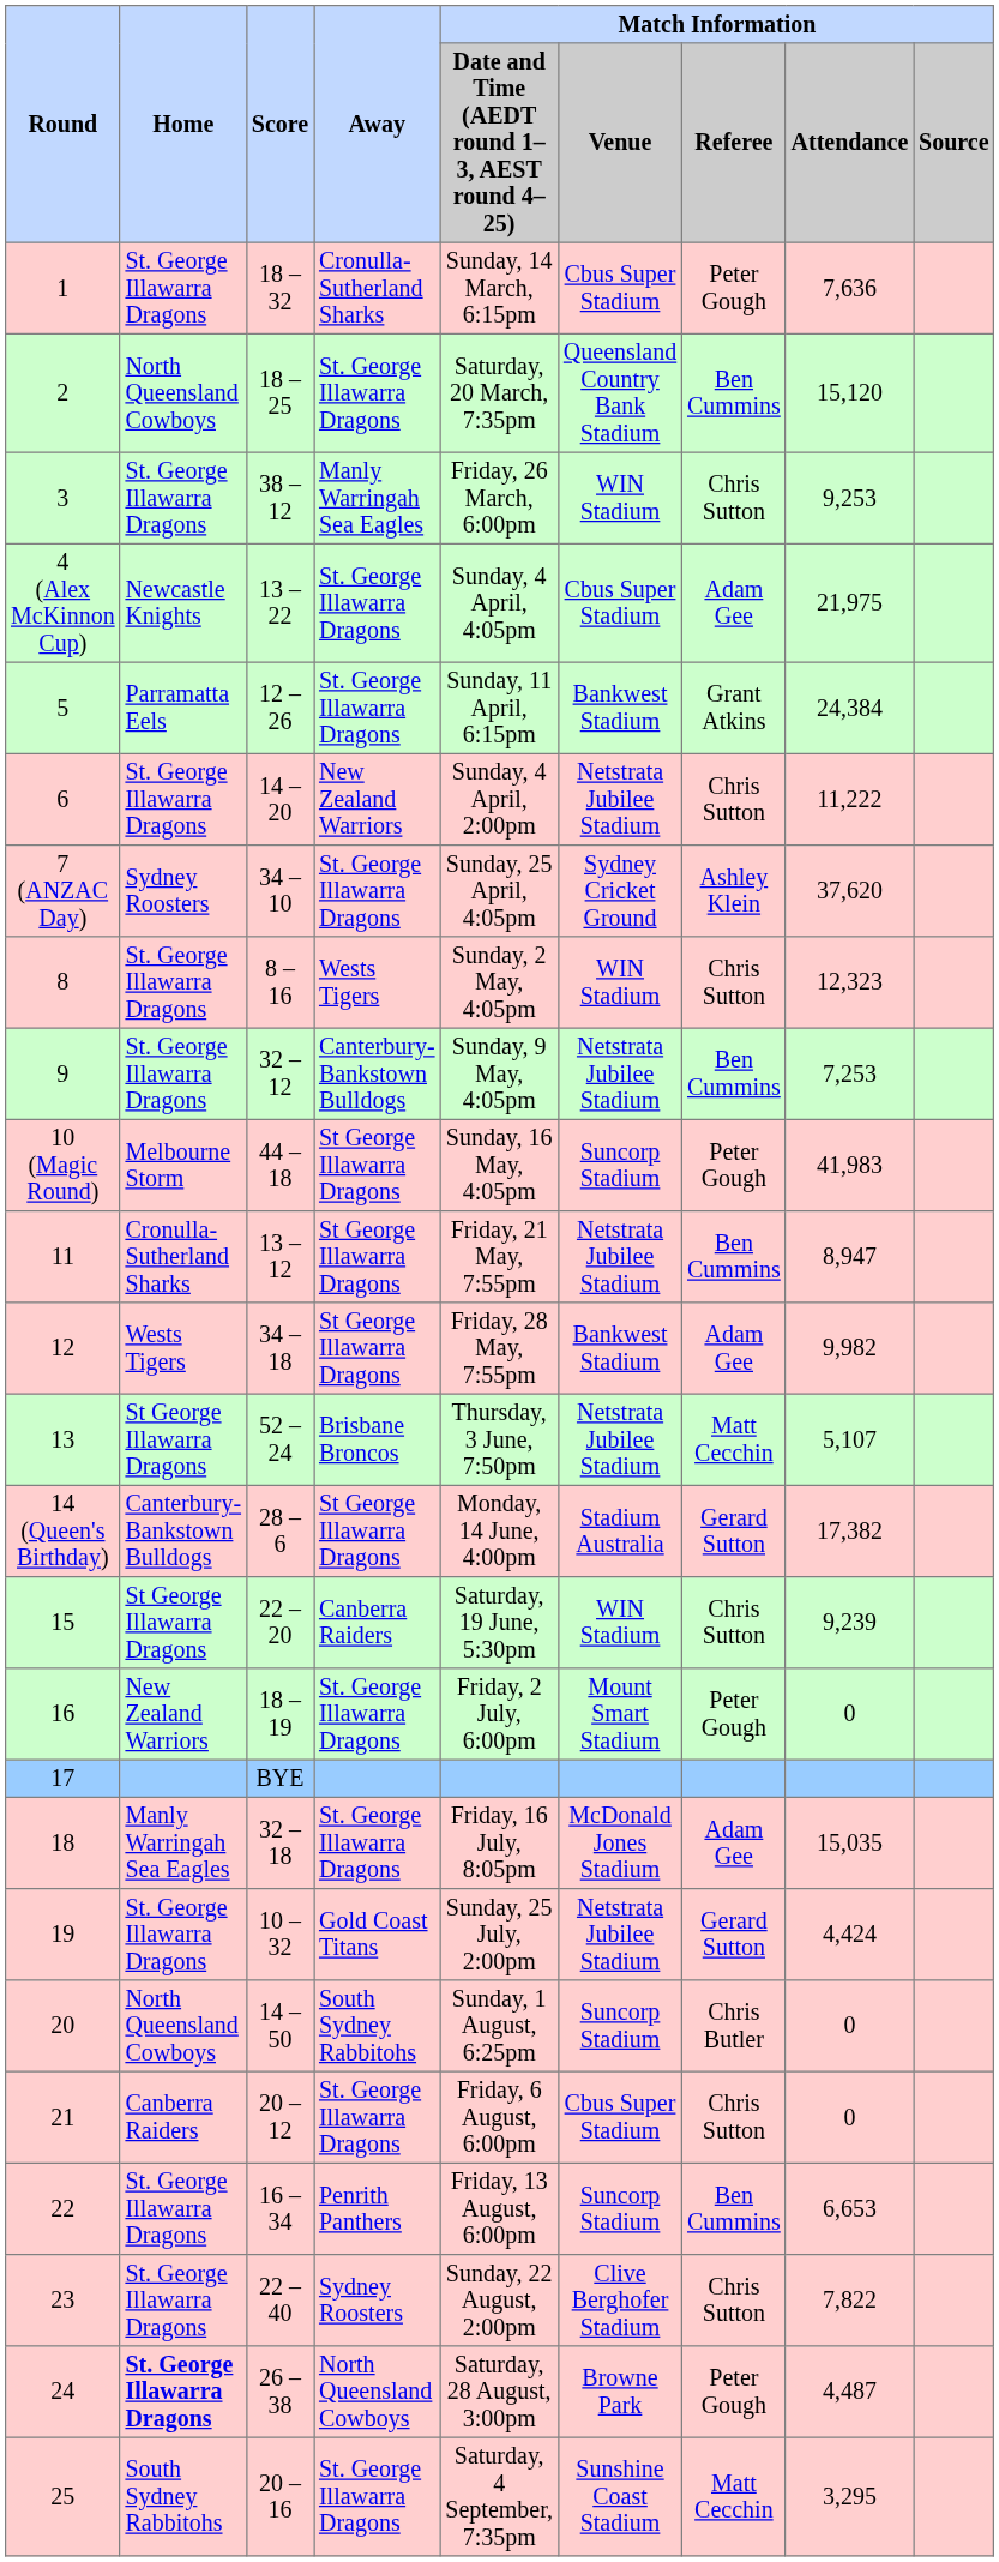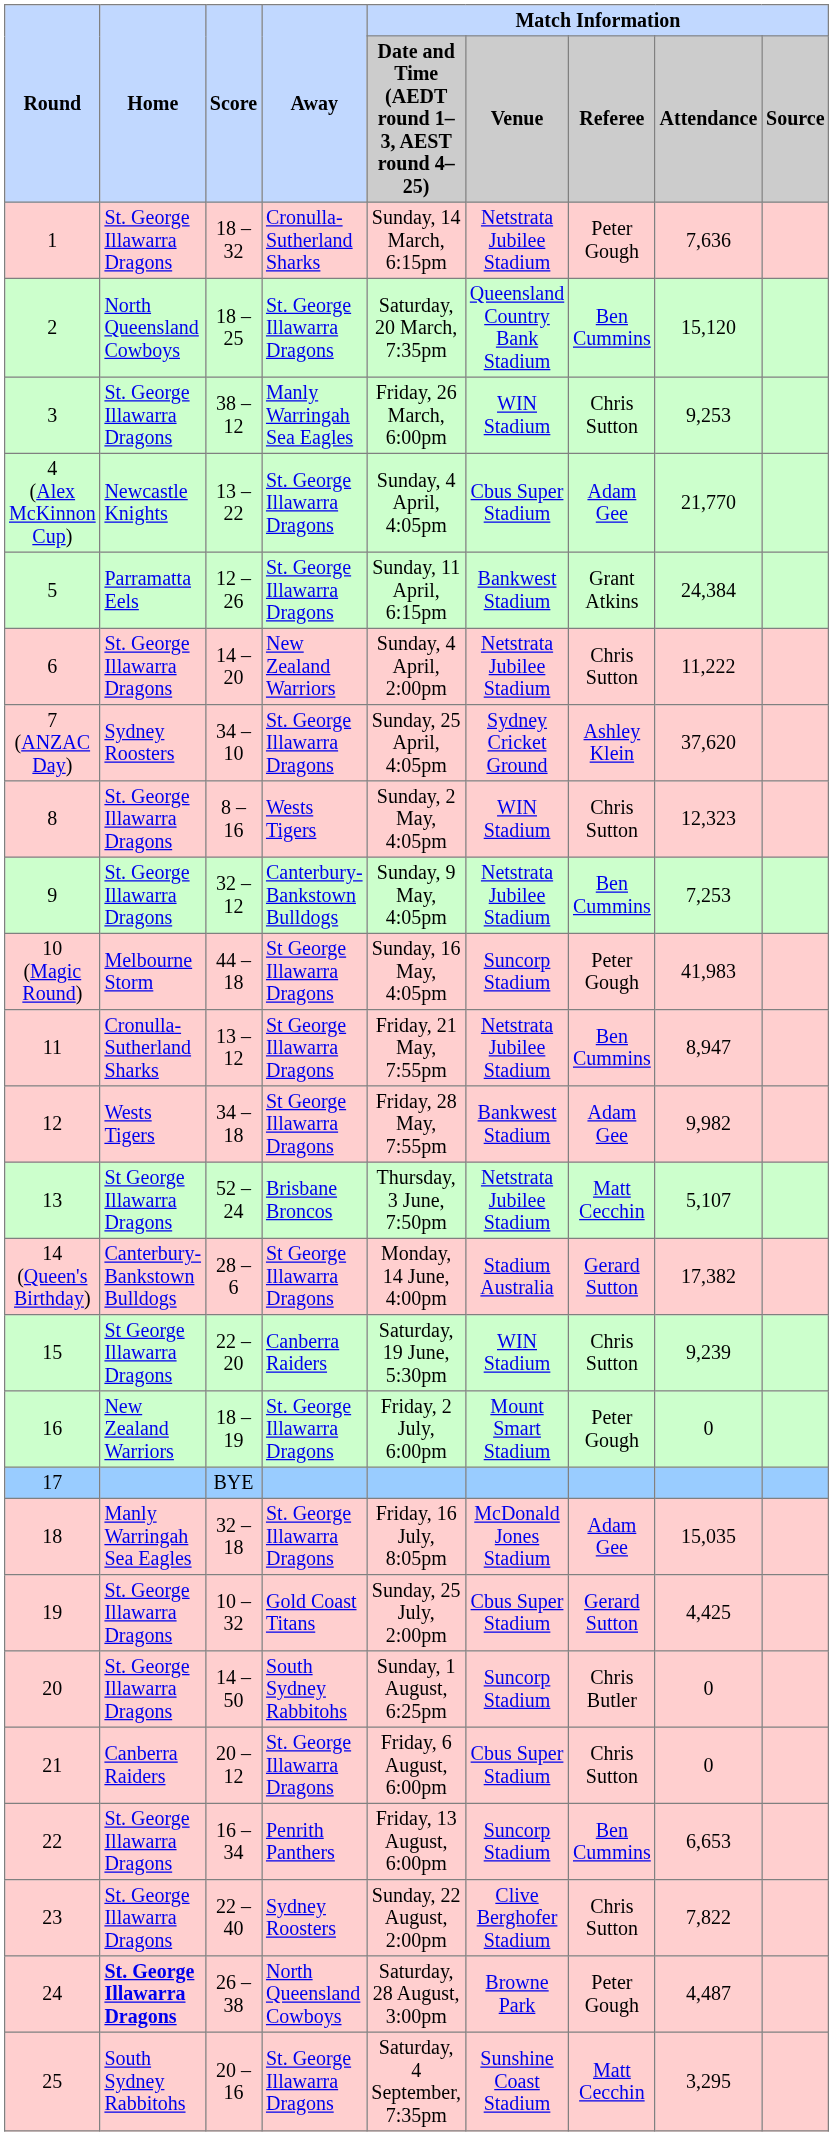 <table border="1" cellpadding="3" cellspacing="0" width="100%" style="border-collapse:collapse; text-align:center;">
 <tr bgcolor=#C1D8FF>
 <th rowspan="2" width="1%">Round</th>
 <th rowspan="2" width="19%">Home</th>
 <th rowspan="2" width="8%">Score</th>
 <th rowspan="2" width="19%">Away</th>
 <th colspan="6">Match Information</th>
 </tr>
 <tr bgcolor="#CCCCCC">
 <th width="17%">Date and Time (AEDT round 1–3, AEST round 4–25)</th>
 <th width="22%">Venue</th>
 <th width="50%">Referee</th>
 <th width="7%">Attendance</th>
 <td><strong>Source</strong></td>
 </tr>
 <tr style="text-align:center; background:#FFCFCF">
 <td>1</td>
 <td align="left"> <a href='#'>St. George Illawarra Dragons</a></td>
 <td>18 – 32</td>
 <td align="left"> <a href='#'>Cronulla-Sutherland Sharks</a></td>
 <td>Sunday, 14 March, 6:15pm</td>
-<td><a href='#'>Cbus Super Stadium</a></td>
+<td><a href='#'>Netstrata Jubilee Stadium</a></td>
 <td>Peter Gough</td>
 <td>7,636</td>
 <td></td>
 </tr>
 <tr style="text-align:center; background:#cfc;">
 <td>2</td>
 <td align="left"> <a href='#'>North Queensland Cowboys</a></td>
 <td>18 – 25</td>
 <td align="left"> <a href='#'>St. George Illawarra Dragons</a></td>
 <td>Saturday, 20 March, 7:35pm</td>
 <td><a href='#'>Queensland Country Bank Stadium</a></td>
 <td><a href='#'>Ben Cummins</a></td>
 <td>15,120</td>
 <td></td>
 </tr>
 <tr style="text-align:center; background:#cfc;">
 <td>3</td>
 <td align="left"> <a href='#'>St. George Illawarra Dragons</a></td>
 <td>38 – 12</td>
 <td align="left"> <a href='#'>Manly Warringah Sea Eagles</a></td>
 <td>Friday, 26 March, 6:00pm</td>
 <td><a href='#'>WIN Stadium</a></td>
 <td>Chris Sutton</td>
 <td>9,253</td>
 <td></td>
 </tr>
 <tr style="text-align:center; background:#cfc;">
 <td>4<br>(<a href='#'>Alex McKinnon Cup</a>)</td>
 <td align="left"> <a href='#'>Newcastle Knights</a></td>
 <td>13 – 22</td>
 <td align="left"> <a href='#'>St. George Illawarra Dragons</a></td>
 <td>Sunday, 4 April, 4:05pm</td>
 <td><a href='#'>Cbus Super Stadium</a></td>
 <td><a href='#'>Adam Gee</a></td>
-<td>21,975</td>
+<td>21,770</td>
 <td></td>
 </tr>
 <tr style="text-align:center; background:#cfc;">
 <td>5</td>
 <td align="left"> <a href='#'>Parramatta Eels</a></td>
 <td>12 – 26</td>
 <td align="left"> <a href='#'>St. George Illawarra Dragons</a></td>
 <td>Sunday, 11 April, 6:15pm</td>
 <td><a href='#'>Bankwest Stadium</a></td>
 <td>Grant Atkins</td>
 <td>24,384</td>
 <td></td>
 </tr>
 <tr style="text-align:center; background:#FFCFCF">
 <td>6</td>
 <td align="left"> <a href='#'>St. George Illawarra Dragons</a></td>
 <td>14 – 20</td>
 <td align="left"> <a href='#'>New Zealand Warriors</a></td>
 <td>Sunday, 4 April, 2:00pm</td>
 <td><a href='#'>Netstrata Jubilee Stadium</a></td>
 <td>Chris Sutton</td>
 <td>11,222</td>
 <td></td>
 </tr>
 <tr style="text-align:center; background:#FFCFCF">
 <td>7<br>(<a href='#'>ANZAC Day</a>)</td>
 <td align="left"> <a href='#'>Sydney Roosters</a></td>
 <td>34 – 10</td>
 <td align="left"> <a href='#'>St. George Illawarra Dragons</a></td>
 <td>Sunday, 25 April, 4:05pm</td>
 <td><a href='#'>Sydney Cricket Ground</a></td>
 <td><a href='#'>Ashley Klein</a></td>
 <td>37,620</td>
 <td></td>
 </tr>
 <tr style="text-align:center; background:#FFCFCF">
 <td>8</td>
 <td align="left"> <a href='#'>St. George Illawarra Dragons</a></td>
 <td>8 – 16</td>
 <td align="left"> <a href='#'>Wests Tigers</a></td>
 <td>Sunday, 2 May, 4:05pm</td>
 <td><a href='#'>WIN Stadium</a></td>
 <td>Chris Sutton</td>
 <td>12,323</td>
 <td></td>
 </tr>
 <tr style="text-align:center; background:#cfc;">
 <td>9</td>
 <td align="left"> <a href='#'>St. George Illawarra Dragons</a></td>
 <td>32 – 12</td>
 <td align="left"> <a href='#'>Canterbury-Bankstown Bulldogs</a></td>
 <td>Sunday, 9 May, 4:05pm</td>
 <td><a href='#'>Netstrata Jubilee Stadium</a></td>
 <td><a href='#'>Ben Cummins</a></td>
 <td>7,253</td>
 <td></td>
 </tr>
 <tr style="text-align:center;  background:#FFCFCF">
 <td>10<br>(<a href='#'>Magic Round</a>)</td>
 <td align="left"> <a href='#'>Melbourne Storm</a></td>
 <td>44 – 18</td>
 <td align="left"> <a href='#'>St George Illawarra Dragons</a></td>
 <td>Sunday, 16 May, 4:05pm</td>
 <td><a href='#'>Suncorp Stadium</a></td>
 <td>Peter Gough</td>
 <td>41,983</td>
 <td></td>
 </tr>
 <tr style="text-align:center;  background:#FFCFCF">
 <td>11</td>
 <td align="left"> <a href='#'>Cronulla-Sutherland Sharks</a></td>
 <td>13 – 12</td>
 <td align="left"> <a href='#'>St George Illawarra Dragons</a></td>
 <td>Friday, 21 May, 7:55pm</td>
 <td><a href='#'>Netstrata Jubilee Stadium</a></td>
 <td><a href='#'>Ben Cummins</a></td>
 <td>8,947</td>
 <td></td>
 </tr>
 <tr style="text-align:center;  background:#FFCFCF">
 <td>12</td>
 <td align="left"> <a href='#'>Wests Tigers</a></td>
 <td>34 – 18</td>
 <td align="left"> <a href='#'>St George Illawarra Dragons</a></td>
 <td>Friday, 28 May, 7:55pm</td>
 <td><a href='#'>Bankwest Stadium</a></td>
 <td><a href='#'>Adam Gee</a></td>
 <td>9,982</td>
 <td></td>
 </tr>
 <tr style="text-align:center; background:#cfc;">
 <td>13</td>
 <td align="left"> <a href='#'>St George Illawarra Dragons</a></td>
 <td>52 – 24</td>
 <td align="left"> <a href='#'>Brisbane Broncos</a></td>
 <td>Thursday, 3 June, 7:50pm</td>
 <td><a href='#'>Netstrata Jubilee Stadium</a></td>
 <td><a href='#'>Matt Cecchin</a></td>
 <td>5,107</td>
 <td></td>
 </tr>
 <tr style="text-align:center; background:#FFCFCF">
 <td>14<br>(<a href='#'>Queen's Birthday</a>)</td>
 <td align="left"> <a href='#'>Canterbury-Bankstown Bulldogs</a></td>
 <td>28 – 6</td>
 <td align="left"> <a href='#'>St George Illawarra Dragons</a></td>
 <td>Monday, 14 June, 4:00pm</td>
 <td><a href='#'>Stadium Australia</a></td>
 <td><a href='#'>Gerard Sutton</a></td>
 <td>17,382</td>
 <td></td>
 </tr>
 <tr style="text-align:center; background:#cfc;">
 <td>15</td>
 <td align="left"> <a href='#'>St George Illawarra Dragons</a></td>
 <td>22 – 20</td>
 <td align="left"> <a href='#'>Canberra Raiders</a></td>
 <td>Saturday, 19 June, 5:30pm</td>
 <td><a href='#'>WIN Stadium</a></td>
 <td>Chris Sutton</td>
 <td>9,239</td>
 <td></td>
 </tr>
 <tr style="text-align:center; background:#cfc;">
 <td>16</td>
 <td align="left"> <a href='#'>New Zealand Warriors</a></td>
 <td>18 – 19</td>
 <td align="left"> <a href='#'>St. George Illawarra Dragons</a></td>
 <td>Friday, 2 July, 6:00pm</td>
 <td><a href='#'>Mount Smart Stadium</a></td>
 <td>Peter Gough</td>
 <td>0</td>
 <td></td>
 </tr>
 <tr style="text-align:center; background:#99ccff;">
 <td>17</td>
 <td align="left"></td>
 <td>BYE</td>
 <td align="left"></td>
 <td></td>
 <td></td>
 <td></td>
 <td></td>
 <td></td>
 </tr>
 <tr style="text-align:center; background:#FFCFCF">
 <td>18</td>
 <td align="left"> <a href='#'>Manly Warringah Sea Eagles</a></td>
 <td>32 – 18</td>
 <td align="left"> <a href='#'>St. George Illawarra Dragons</a></td>
 <td>Friday, 16 July, 8:05pm</td>
 <td><a href='#'>McDonald Jones Stadium</a></td>
 <td><a href='#'>Adam Gee</a></td>
 <td>15,035</td>
 <td></td>
 </tr>
 <tr style="text-align:center; background:#FFCFCF">
 <td>19</td>
 <td align="left"> <a href='#'>St. George Illawarra Dragons</a></td>
 <td>10 – 32</td>
 <td align="left"> <a href='#'>Gold Coast Titans</a></td>
 <td>Sunday, 25 July, 2:00pm</td>
-<td><a href='#'>Netstrata Jubilee Stadium</a></td>
+<td><a href='#'>Cbus Super Stadium</a></td>
 <td><a href='#'>Gerard Sutton</a></td>
-<td>4,424</td>
+<td>4,425</td>
 <td></td>
 </tr>
 <tr style="text-align:center; background:#FFCFCF">
 <td>20</td>
-<td align="left"> <a href='#'>North Queensland Cowboys</a></td>
+<td align="left"> <a href='#'>St. George Illawarra Dragons</a></td>
 <td>14 – 50</td>
 <td align="left"> <a href='#'>South Sydney Rabbitohs</a></td>
 <td>Sunday, 1 August, 6:25pm</td>
 <td><a href='#'>Suncorp Stadium</a></td>
 <td>Chris Butler</td>
 <td>0</td>
 <td></td>
 </tr>
 <tr style="text-align:center; background:#FFCFCF">
 <td>21</td>
 <td align="left"> <a href='#'>Canberra Raiders</a></td>
 <td>20 – 12</td>
 <td align="left"> <a href='#'>St. George Illawarra Dragons</a></td>
 <td>Friday, 6 August, 6:00pm</td>
 <td><a href='#'>Cbus Super Stadium</a></td>
 <td>Chris Sutton</td>
 <td>0</td>
 <td></td>
 </tr>
 <tr style="text-align:center; background:#FFCFCF">
 <td>22</td>
 <td align="left"> <a href='#'>St. George Illawarra Dragons</a></td>
 <td>16 – 34</td>
 <td align="left"> <a href='#'>Penrith Panthers</a></td>
 <td>Friday, 13 August, 6:00pm</td>
 <td><a href='#'>Suncorp Stadium</a></td>
 <td><a href='#'>Ben Cummins</a></td>
 <td>6,653</td>
 <td></td>
 </tr>
 <tr style="text-align:center; background:#FFCFCF">
 <td>23</td>
 <td align="left"> <a href='#'>St. George Illawarra Dragons</a></td>
 <td>22 – 40</td>
 <td align="left"> <a href='#'>Sydney Roosters</a></td>
 <td>Sunday, 22 August, 2:00pm</td>
 <td><a href='#'>Clive Berghofer Stadium</a></td>
 <td>Chris Sutton</td>
 <td>7,822</td>
 <td></td>
 </tr>
 <tr style="text-align:center; background:#FFCFCF">
 <td>24</td>
 <td align="left"><strong> <a href='#'>St. George Illawarra Dragons</a></strong></td>
 <td>26 – 38</td>
 <td align="left"> <a href='#'>North Queensland Cowboys</a></td>
 <td>Saturday, 28 August, 3:00pm</td>
 <td><a href='#'>Browne Park</a></td>
 <td>Peter Gough</td>
 <td>4,487</td>
 <td></td>
 </tr>
 <tr style="text-align:center; background:#FFCFCF">
 <td>25</td>
 <td align="left"> <a href='#'>South Sydney Rabbitohs</a></td>
 <td>20 – 16</td>
 <td align="left"> <a href='#'>St. George Illawarra Dragons</a></td>
 <td>Saturday, 4 September, 7:35pm</td>
 <td><a href='#'>Sunshine Coast Stadium</a></td>
 <td><a href='#'>Matt Cecchin</a></td>
 <td>3,295</td>
 <td></td>
 </tr>
 </table>
